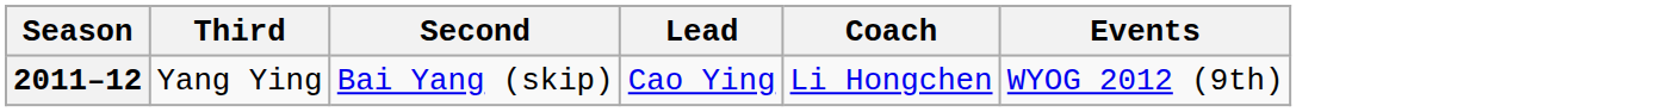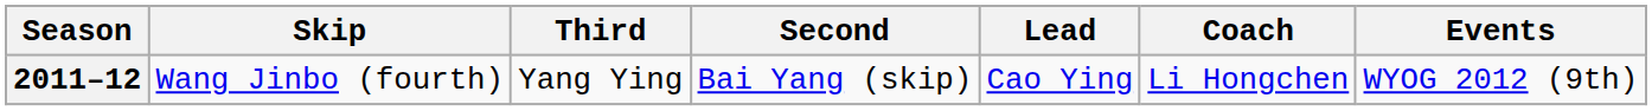 <table class="wikitable">
 <tr>
 <th scope="col">Season</th>
+<th scope="col">Skip</th>
 <th scope="col">Third</th>
 <th scope="col">Second</th>
 <th scope="col">Lead</th>
 <th scope="col">Coach</th>
 <th scope="col">Events</th>
 </tr>
 <tr>
 <th scope="row">2011–12</th>
+<td><a href='#'>Wang Jinbo</a> (fourth)</td>
 <td>Yang Ying</td>
 <td><a href='#'>Bai Yang</a> (skip)</td>
 <td><a href='#'>Cao Ying</a></td>
 <td><a href='#'>Li Hongchen</a></td>
 <td><a href='#'>WYOG 2012</a> (9th)</td>
 </tr>
 </table>
